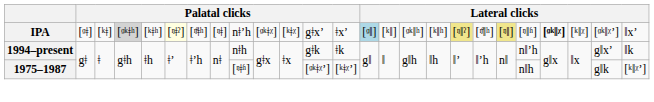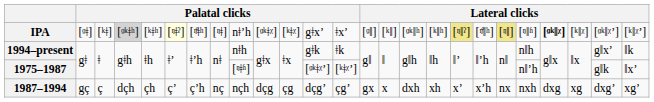 <table class="wikitable">
 <tr>
 <th></th>
 <th colspan=12>Palatal clicks</th>
 <th colspan=12>Lateral clicks</th>
 </tr>
 <tr>
 <th>IPA</th>
 <td>[ᶢǂ]</td>
 <td>[ᵏǂ]</td>
 <td style="background: lightgrey;">[ᶢᵏǂʰ]</td>
 <td>[ᵏǂʰ]</td>
 <td style="background: lightyellow;">[ᵑǂˀ]</td>
 <td>[ᵑ̊ǂʰ]</td>
 <td>[ᵑǂ]</td>
 <td>nǂʼh</td>
 <td>[ᶢᵏǂᵡ]</td>
 <td>[ᵏǂᵡ]</td>
 <td>gǂxʼ</td>
 <td>ǂxʼ</td>
-<td style="background: lightblue;">[ᶢǁ]</td>
+<td>[ᶢǁ]</td>
 <td>[ᵏǁ]</td>
 <td>[ᶢᵏǁʰ]</td>
 <td>[ᵏǁʰ]</td>
 <td style="background: khaki;">[ᵑǁˀ]</td>
 <td>[ᵑ̊ǁʰ]</td>
 <td style="background: khaki;">[ᵑǁ]</td>
 <td>[ᵑǁʱ]</td>
 <td><strong>[ᶢᵏǁᵡ]</strong></td>
 <td>[ᵏǁᵡ]</td>
 <td>[ᶢᵏǁᵡʼ]</td>
-<td>ǁxʼ</td>
+<td>[ᵏǁᵡʼ]</td>
 </tr>
 <tr>
 <th>1994–present</th>
 <td rowspan=2>gǂ</td>
 <td rowspan=2>ǂ</td>
 <td rowspan=2>gǂh</td>
 <td rowspan=2>ǂh</td>
 <td rowspan=2>ǂʼ</td>
 <td rowspan=2>ǂʼh</td>
 <td rowspan=2>nǂ</td>
 <td>nǂh</td>
 <td rowspan=2>gǂx</td>
 <td rowspan=2>ǂx</td>
 <td>gǂk</td>
 <td>ǂk</td>
 <td rowspan=2>gǁ</td>
 <td rowspan=2>ǁ</td>
 <td rowspan=2>gǁh</td>
 <td rowspan=2>ǁh</td>
 <td rowspan=2>ǁʼ</td>
 <td rowspan=2>ǁʼh</td>
 <td rowspan=2>nǁ</td>
-<td>nǁʼh</td>
+<td>nǁh</td>
 <td rowspan=2>gǁx</td>
 <td rowspan=2>ǁx</td>
 <td>gǁxʼ</td>
 <td>ǁk</td>
 </tr>
 <tr>
 <th>1975–1987</th>
 <td>[ᵑǂʱ]</td>
 <td>[ᶢᵏǂᵡʼ]</td>
 <td>[ᵏǂᵡʼ]</td>
-<td>nǁh</td>
+<td>nǁʼh</td>
 <td>gǁk</td>
-<td>[ᵏǁᵡʼ]</td>
+<td>ǁxʼ</td>
+</tr>
+<tr>
+<th>1987–1994</th>
+<td>gç</td>
+<td>ç</td>
+<td>dçh</td>
+<td>çh</td>
+<td>çʼ</td>
+<td>çʼh</td>
+<td>nç</td>
+<td>nçh</td>
+<td>dçg</td>
+<td>çg</td>
+<td>dçgʼ</td>
+<td>çgʼ</td>
+<td>gx</td>
+<td>x</td>
+<td>dxh</td>
+<td>xh</td>
+<td>xʼ</td>
+<td>xʼh</td>
+<td>nx</td>
+<td>nxh</td>
+<td>dxg</td>
+<td>xg</td>
+<td>dxgʼ</td>
+<td>xgʼ</td>
 </tr>
 </table>
